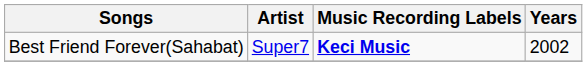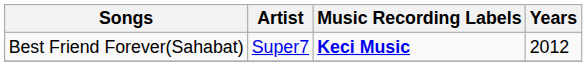 <table class="wikitable">
 <tr>
 <th>Songs</th>
 <th>Artist</th>
 <th>Music Recording Labels</th>
 <th>Years</th>
 </tr>
 <tr>
 <td>Best Friend Forever(Sahabat)</td>
 <td><a href='#'>Super7</a></td>
 <td><strong><a href='#'>Keci Music</a></strong></td>
-<td>2002</td>
+<td>2012</td>
 </tr>
 <tr>
 </tr>
 </table>
